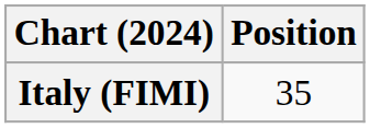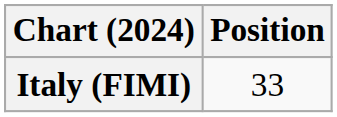 <table class="wikitable sortable plainrowheaders" style="text-align:center">
 <tr>
 <th scope="col">Chart (2024)</th>
 <th scope="col">Position</th>
 </tr>
 <tr>
 <th scope="row">Italy (FIMI)</th>
-<td>35</td>
+<td>33</td>
 </tr>
 </table>
